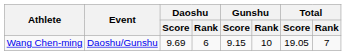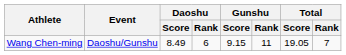 <table class="wikitable" style="text-align:center; font-size:90%">
 <tr>
 <th rowspan="2">Athlete</th>
 <th rowspan="2">Event</th>
 <th colspan="2">Daoshu</th>
 <th colspan="2">Gunshu</th>
 <th colspan="2">Total</th>
 </tr>
 <tr>
 <th>Score</th>
 <th>Rank</th>
 <th>Score</th>
 <th>Rank</th>
 <th>Score</th>
 <th>Rank</th>
 </tr>
 <tr>
 <td align="left"><a href='#'>Wang Chen-ming</a></td>
 <td align="left"><a href='#'>Daoshu/Gunshu</a></td>
-<td>9.69</td>
+<td>8.49</td>
 <td>6</td>
 <td>9.15</td>
-<td>10</td>
+<td>11</td>
 <td>19.05</td>
 <td>7</td>
 </tr>
 </table>
